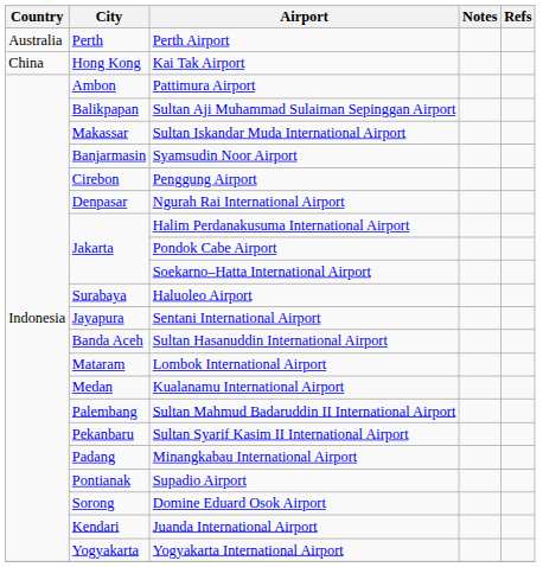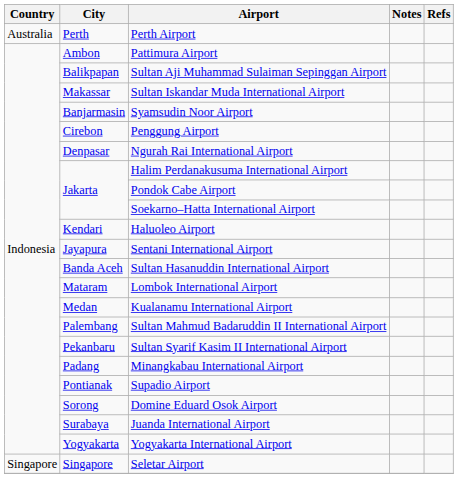 <table class="sortable wikitable">
 <tr>
 <th>Country</th>
 <th>City</th>
 <th>Airport</th>
 <th>Notes</th>
 <th>Refs</th>
 </tr>
 <tr>
 <td>Australia</td>
 <td><a href='#'>Perth</a></td>
 <td><a href='#'>Perth Airport</a></td>
-<td></td>
-<td align=center></td>
-</tr>
-<tr>
-<td>China</td>
-<td><a href='#'>Hong Kong</a></td>
-<td><a href='#'>Kai Tak Airport</a></td>
 <td></td>
 <td align=center></td>
 </tr>
 <tr>
 <td rowspan="21">Indonesia</td>
 <td><a href='#'>Ambon</a></td>
 <td><a href='#'>Pattimura Airport</a></td>
 <td></td>
 <td align=center></td>
 </tr>
 <tr>
 <td><a href='#'>Balikpapan</a></td>
 <td><a href='#'>Sultan Aji Muhammad Sulaiman Sepinggan Airport</a></td>
 <td align=center></td>
 <td align=center></td>
 </tr>
 <tr>
 <td><a href='#'>Makassar</a></td>
 <td><a href='#'>Sultan Iskandar Muda International Airport</a></td>
 <td align=center></td>
 <td align=center></td>
 </tr>
 <tr>
 <td><a href='#'>Banjarmasin</a></td>
 <td><a href='#'>Syamsudin Noor Airport</a></td>
 <td align=center></td>
 <td align=center></td>
 </tr>
 <tr>
 <td><a href='#'>Cirebon</a></td>
 <td><a href='#'>Penggung Airport</a></td>
 <td></td>
 <td align=center></td>
 </tr>
 <tr>
 <td><a href='#'>Denpasar</a></td>
 <td><a href='#'>Ngurah Rai International Airport</a></td>
 <td align=center></td>
 <td align=center></td>
 </tr>
 <tr>
 <td rowspan="3"><a href='#'>Jakarta</a></td>
 <td><a href='#'>Halim Perdanakusuma International Airport</a></td>
 <td></td>
 <td align=center></td>
 </tr>
 <tr>
 <td><a href='#'>Pondok Cabe Airport</a></td>
 <td></td>
 <td align=center></td>
 </tr>
 <tr>
 <td><a href='#'>Soekarno–Hatta International Airport</a></td>
 <td></td>
 <td align=center></td>
 </tr>
 <tr>
-<td><a href='#'>Surabaya</a></td>
+<td><a href='#'>Kendari</a></td>
 <td><a href='#'>Haluoleo Airport</a></td>
 <td align=center></td>
 <td align=center></td>
 </tr>
 <tr>
 <td><a href='#'>Jayapura</a></td>
 <td><a href='#'>Sentani International Airport</a></td>
 <td></td>
 <td align=center></td>
 </tr>
 <tr>
 <td><a href='#'>Banda Aceh</a></td>
 <td><a href='#'>Sultan Hasanuddin International Airport</a></td>
 <td></td>
 <td align=center></td>
 </tr>
 <tr>
 <td><a href='#'>Mataram</a></td>
 <td><a href='#'>Lombok International Airport</a></td>
 <td align=center></td>
 <td align=center></td>
 </tr>
 <tr>
 <td><a href='#'>Medan</a></td>
 <td><a href='#'>Kualanamu International Airport</a></td>
 <td></td>
 <td align=center></td>
 </tr>
 <tr>
 <td><a href='#'>Palembang</a></td>
 <td><a href='#'>Sultan Mahmud Badaruddin II International Airport</a></td>
 <td align=center></td>
 <td align=center></td>
 </tr>
 <tr>
 <td><a href='#'>Pekanbaru</a></td>
 <td><a href='#'>Sultan Syarif Kasim II International Airport</a></td>
 <td align=center></td>
 <td align=center></td>
 </tr>
 <tr>
 <td><a href='#'>Padang</a></td>
 <td><a href='#'>Minangkabau International Airport</a></td>
 <td align=center></td>
 <td align=center></td>
 </tr>
 <tr>
 <td><a href='#'>Pontianak</a></td>
 <td><a href='#'>Supadio Airport</a></td>
 <td align=center></td>
 <td align=center></td>
 </tr>
 <tr>
 <td><a href='#'>Sorong</a></td>
 <td><a href='#'>Domine Eduard Osok Airport</a></td>
 <td align=center></td>
 <td align=center></td>
 </tr>
 <tr>
-<td><a href='#'>Kendari</a></td>
+<td><a href='#'>Surabaya</a></td>
 <td><a href='#'>Juanda International Airport</a></td>
 <td align=center></td>
 <td align=center></td>
 </tr>
 <tr>
 <td><a href='#'>Yogyakarta</a></td>
 <td><a href='#'>Yogyakarta International Airport</a></td>
 <td align=center></td>
 <td align=center></td>
 </tr>
 <tr>
+<td>Singapore</td>
+<td><a href='#'>Singapore</a></td>
+<td><a href='#'>Seletar Airport</a></td>
+<td></td>
+<td align=center></td>
+</tr>
+<tr>
 </tr>
 </table>
